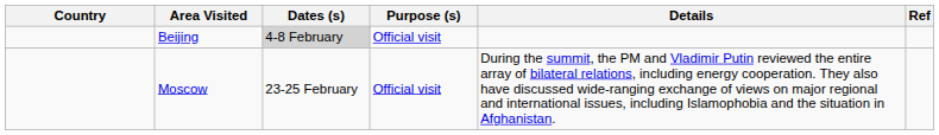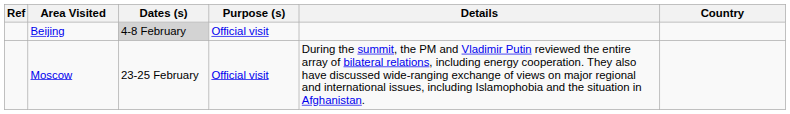 <table class="wikitable outercollapse sortable">
 <tr>
-<th width=170>Country</th>
+<th width=20>Ref</th>
 <th width=120>Area Visited</th>
 <th width=120>Dates (s)</th>
 <th width=120>Purpose (s)</th>
 <th width=500>Details</th>
-<th width=20>Ref</th>
+<th width=170>Country</th>
 </tr>
 <tr>
 <td></td>
 <td><a href='#'>Beijing</a></td>
 <td style="background: lightgrey;">4-8 February</td>
 <td><a href='#'>Official visit</a></td>
 <td></td>
 <td></td>
 </tr>
 <tr>
 <td></td>
 <td><a href='#'>Moscow</a></td>
 <td>23-25 February</td>
 <td><a href='#'>Official visit</a></td>
 <td> During the <a href='#'>summit</a>, the PM and <a href='#'>Vladimir Putin</a> reviewed the entire array of <a href='#'>bilateral relations</a>, including energy cooperation. They also have discussed wide-ranging exchange of views on major regional and international issues, including Islamophobia and the situation in <a href='#'>Afghanistan</a>.</td>
 <td></td>
 </tr>
 </table>
